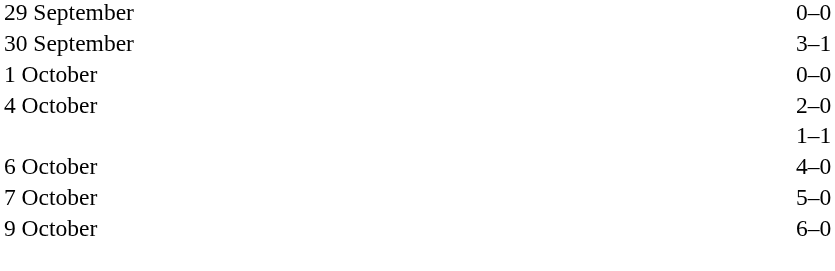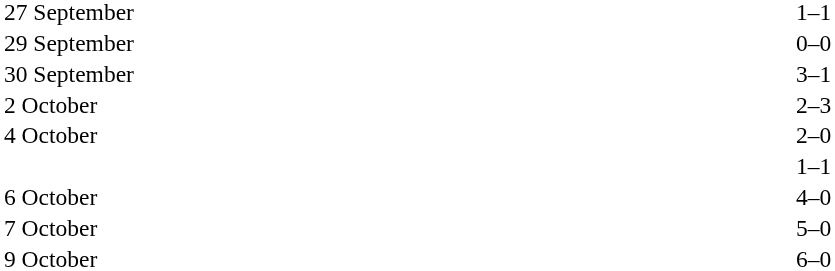 <table cellspacing=1 width=70%>
 <tr>
 <th width=25%></th>
 <th width=30%></th>
 <th width=15%></th>
 <th width=30%></th>
+</tr>
+<tr>
+<td>27 September</td>
+<td align=right></td>
+<td align=center>1–1</td>
+<td></td>
 </tr>
 <tr>
 <td>29 September</td>
 <td align=right></td>
 <td align=center>0–0</td>
 <td></td>
 </tr>
 <tr>
 <td>30 September</td>
 <td align=right></td>
 <td align=center>3–1</td>
 <td></td>
 </tr>
 <tr>
-<td>1 October</td>
+<td>2 October</td>
 <td align=right></td>
-<td align=center>0–0</td>
+<td align=center>2–3</td>
 <td></td>
 </tr>
 <tr>
 <td>4 October</td>
 <td align=right></td>
 <td align=center>2–0</td>
 <td></td>
 </tr>
 <tr>
 <td></td>
 <td align=right></td>
 <td align=center>1–1</td>
 <td></td>
 </tr>
 <tr>
 <td>6 October</td>
 <td align=right></td>
 <td align=center>4–0</td>
 <td></td>
 </tr>
 <tr>
 <td>7 October</td>
 <td align=right></td>
 <td align=center>5–0</td>
 <td></td>
 </tr>
 <tr>
 <td>9 October</td>
 <td align=right></td>
 <td align=center>6–0</td>
 <td></td>
 </tr>
 </table>
